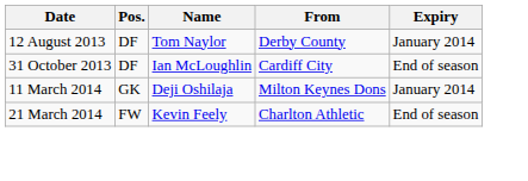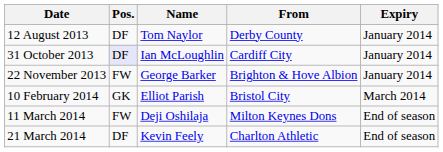 <table class="wikitable">
 <tr>
 <th>Date</th>
 <th>Pos.</th>
 <th>Name</th>
 <th>From</th>
 <th>Expiry</th>
 </tr>
 <tr>
 <td>12 August 2013</td>
 <td>DF</td>
 <td> <a href='#'>Tom Naylor</a></td>
 <td><a href='#'>Derby County</a></td>
 <td>January 2014</td>
 </tr>
 <tr>
 <td>31 October 2013</td>
-<td>DF</td>
+<td style="background: lavender;">DF</td>
 <td> <a href='#'>Ian McLoughlin</a></td>
 <td><a href='#'>Cardiff City</a></td>
+<td>January 2014</td>
+</tr>
+<tr>
+<td>22 November 2013</td>
+<td>FW</td>
+<td> <a href='#'>George Barker</a></td>
+<td><a href='#'>Brighton & Hove Albion</a></td>
+<td>January 2014</td>
+</tr>
+<tr>
+<td>10 February 2014</td>
+<td>GK</td>
+<td> <a href='#'>Elliot Parish</a></td>
+<td><a href='#'>Bristol City</a></td>
+<td>March 2014</td>
+</tr>
+<tr>
+<td>11 March 2014</td>
+<td>FW</td>
+<td> <a href='#'>Deji Oshilaja</a></td>
+<td><a href='#'>Milton Keynes Dons</a></td>
 <td>End of season</td>
 </tr>
 <tr>
-<td>11 March 2014</td>
-<td>GK</td>
-<td> <a href='#'>Deji Oshilaja</a></td>
-<td><a href='#'>Milton Keynes Dons</a></td>
-<td>January 2014</td>
-</tr>
-<tr>
 <td>21 March 2014</td>
-<td>FW</td>
+<td>DF</td>
 <td> <a href='#'>Kevin Feely</a></td>
 <td><a href='#'>Charlton Athletic</a></td>
 <td>End of season</td>
 </tr>
 </table>
